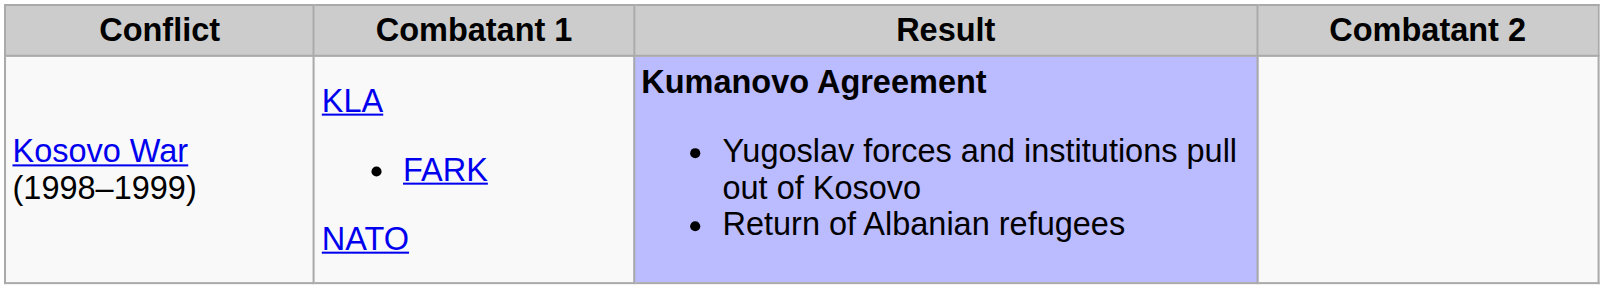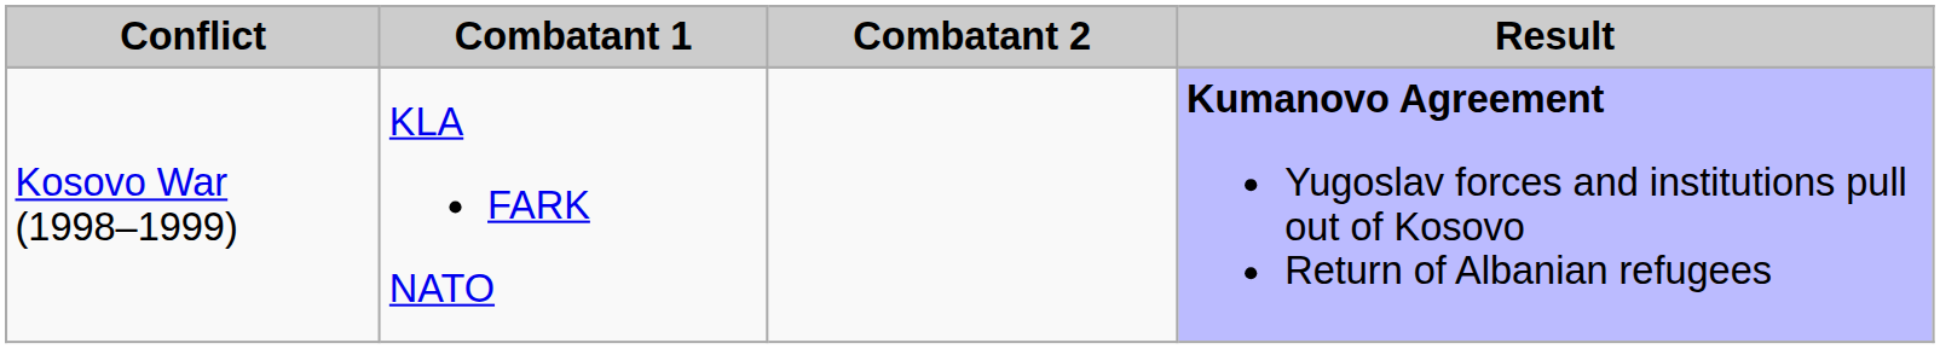 <table class="wikitable">
 <tr>
 <th style="background:#ccc" width="145"><span>Conflict</span></th>
 <th style="background:#ccc" width="150"><span>Combatant 1</span></th>
+<th style="background:#ccc" width="160"><span>Combatant 2</span></th>
 <th style="background:#ccc"  width="300"><span>Result</span></th>
-<th style="background:#ccc" width="160"><span>Combatant 2</span></th>
 </tr>
 <tr>
 <td><a href='#'>Kosovo War</a><br>(1998–1999)</td>
 <td> <a href='#'>KLA</a><br><ul><li> <a href='#'>FARK</a></li></ul> <a href='#'>NATO</a></td>
+<td></td>
 <td style="background:#BBF"><strong>Kumanovo Agreement</strong><br><ul><li>Yugoslav forces and institutions pull out of Kosovo</li><li>Return of Albanian refugees</li></ul></td>
-<td></td>
 </tr>
 </table>
